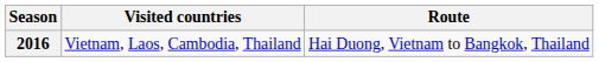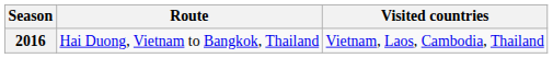 <table class="wikitable">
 <tr>
 <th>Season</th>
+<th>Route</th>
 <th>Visited countries</th>
-<th>Route</th>
 </tr>
 <tr>
 <th>2016</th>
+<td><a href='#'>Hai Duong</a>, <a href='#'>Vietnam</a> to <a href='#'>Bangkok</a>, <a href='#'>Thailand</a></td>
 <td><a href='#'>Vietnam</a>, <a href='#'>Laos</a>, <a href='#'>Cambodia</a>, <a href='#'>Thailand</a></td>
-<td><a href='#'>Hai Duong</a>, <a href='#'>Vietnam</a> to <a href='#'>Bangkok</a>, <a href='#'>Thailand</a></td>
 </tr>
 </table>
